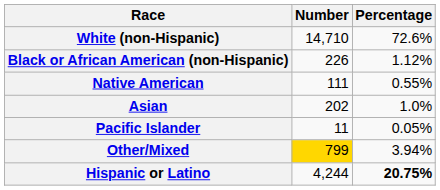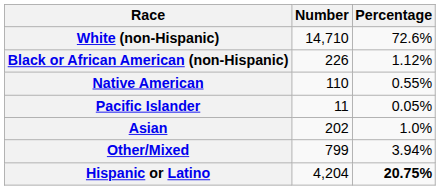 <table class="wikitable" style="text-align:right">
 <tr>
 <th scope="col">Race</th>
 <th scope="col">Number</th>
 <th scope="col">Percentage</th>
 </tr>
 <tr>
 <th scope="row"><a href='#'>White</a> (non-Hispanic)</th>
 <td>14,710</td>
 <td>72.6%</td>
 </tr>
 <tr>
 <th scope="row"><a href='#'>Black or African American</a> (non-Hispanic)</th>
 <td>226</td>
 <td>1.12%</td>
 </tr>
 <tr>
 <th scope="row"><a href='#'>Native American</a></th>
-<td>111</td>
+<td>110</td>
 <td>0.55%</td>
+</tr>
+<tr>
+<th scope="row"><a href='#'>Pacific Islander</a></th>
+<td>11</td>
+<td>0.05%</td>
 </tr>
 <tr>
 <th scope="row"><a href='#'>Asian</a></th>
 <td>202</td>
 <td>1.0%</td>
 </tr>
 <tr>
-<th scope="row"><a href='#'>Pacific Islander</a></th>
-<td>11</td>
-<td>0.05%</td>
-</tr>
-<tr>
 <th scope="row"><a href='#'>Other/Mixed</a></th>
-<td style="background: gold;">799</td>
+<td>799</td>
 <td>3.94%</td>
 </tr>
 <tr>
 <th scope="row"><a href='#'>Hispanic</a> or <a href='#'>Latino</a></th>
-<td>4,244</td>
+<td>4,204</td>
 <td><strong>20.75%</strong></td>
 </tr>
 </table>
